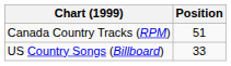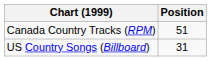 <table class="wikitable sortable">
 <tr>
 <th scope="col">Chart (1999)</th>
 <th scope="col">Position</th>
 </tr>
 <tr>
 <td>Canada Country Tracks (<em><a href='#'>RPM</a></em>)</td>
 <td align="center">51</td>
 </tr>
 <tr>
 <td>US <a href='#'>Country Songs</a> (<em><a href='#'>Billboard</a></em>)</td>
-<td align="center">33</td>
+<td align="center">31</td>
 </tr>
 </table>
